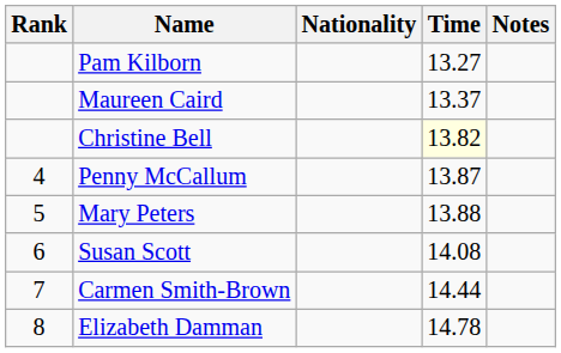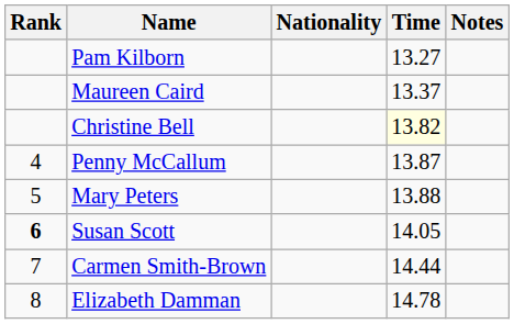 <table class="wikitable sortable" style=" text-align:center;">
 <tr>
 <th scope=col>Rank</th>
 <th scope=col>Name</th>
 <th scope=col>Nationality</th>
 <th scope=col>Time</th>
 <th scope=col>Notes</th>
 </tr>
 <tr>
 <td></td>
 <td style="text-align:left;"><a href='#'>Pam Kilborn</a></td>
 <td style="text-align:left;"></td>
 <td>13.27</td>
 <td></td>
 </tr>
 <tr>
 <td></td>
 <td style="text-align:left;"><a href='#'>Maureen Caird</a></td>
 <td style="text-align:left;"></td>
 <td>13.37</td>
 <td></td>
 </tr>
 <tr>
 <td></td>
 <td style="text-align:left;"><a href='#'>Christine Bell</a></td>
 <td style="text-align:left;"></td>
 <td style="background: lightyellow;">13.82</td>
 <td></td>
 </tr>
 <tr>
 <td>4</td>
 <td style="text-align:left;"><a href='#'>Penny McCallum</a></td>
 <td style="text-align:left;"></td>
 <td>13.87</td>
 <td></td>
 </tr>
 <tr>
 <td>5</td>
 <td style="text-align:left;"><a href='#'>Mary Peters</a></td>
 <td style="text-align:left;"></td>
 <td>13.88</td>
 <td></td>
 </tr>
 <tr>
-<td>6</td>
+<td><strong>6</strong></td>
 <td style="text-align:left;"><a href='#'>Susan Scott</a></td>
 <td style="text-align:left;"></td>
-<td>14.08</td>
+<td>14.05</td>
 <td></td>
 </tr>
 <tr>
 <td>7</td>
 <td style="text-align:left;"><a href='#'>Carmen Smith-Brown</a></td>
 <td style="text-align:left;"></td>
 <td>14.44</td>
 <td></td>
 </tr>
 <tr>
 <td>8</td>
 <td style="text-align:left;"><a href='#'>Elizabeth Damman</a></td>
 <td style="text-align:left;"></td>
 <td>14.78</td>
 <td></td>
 </tr>
 </table>
